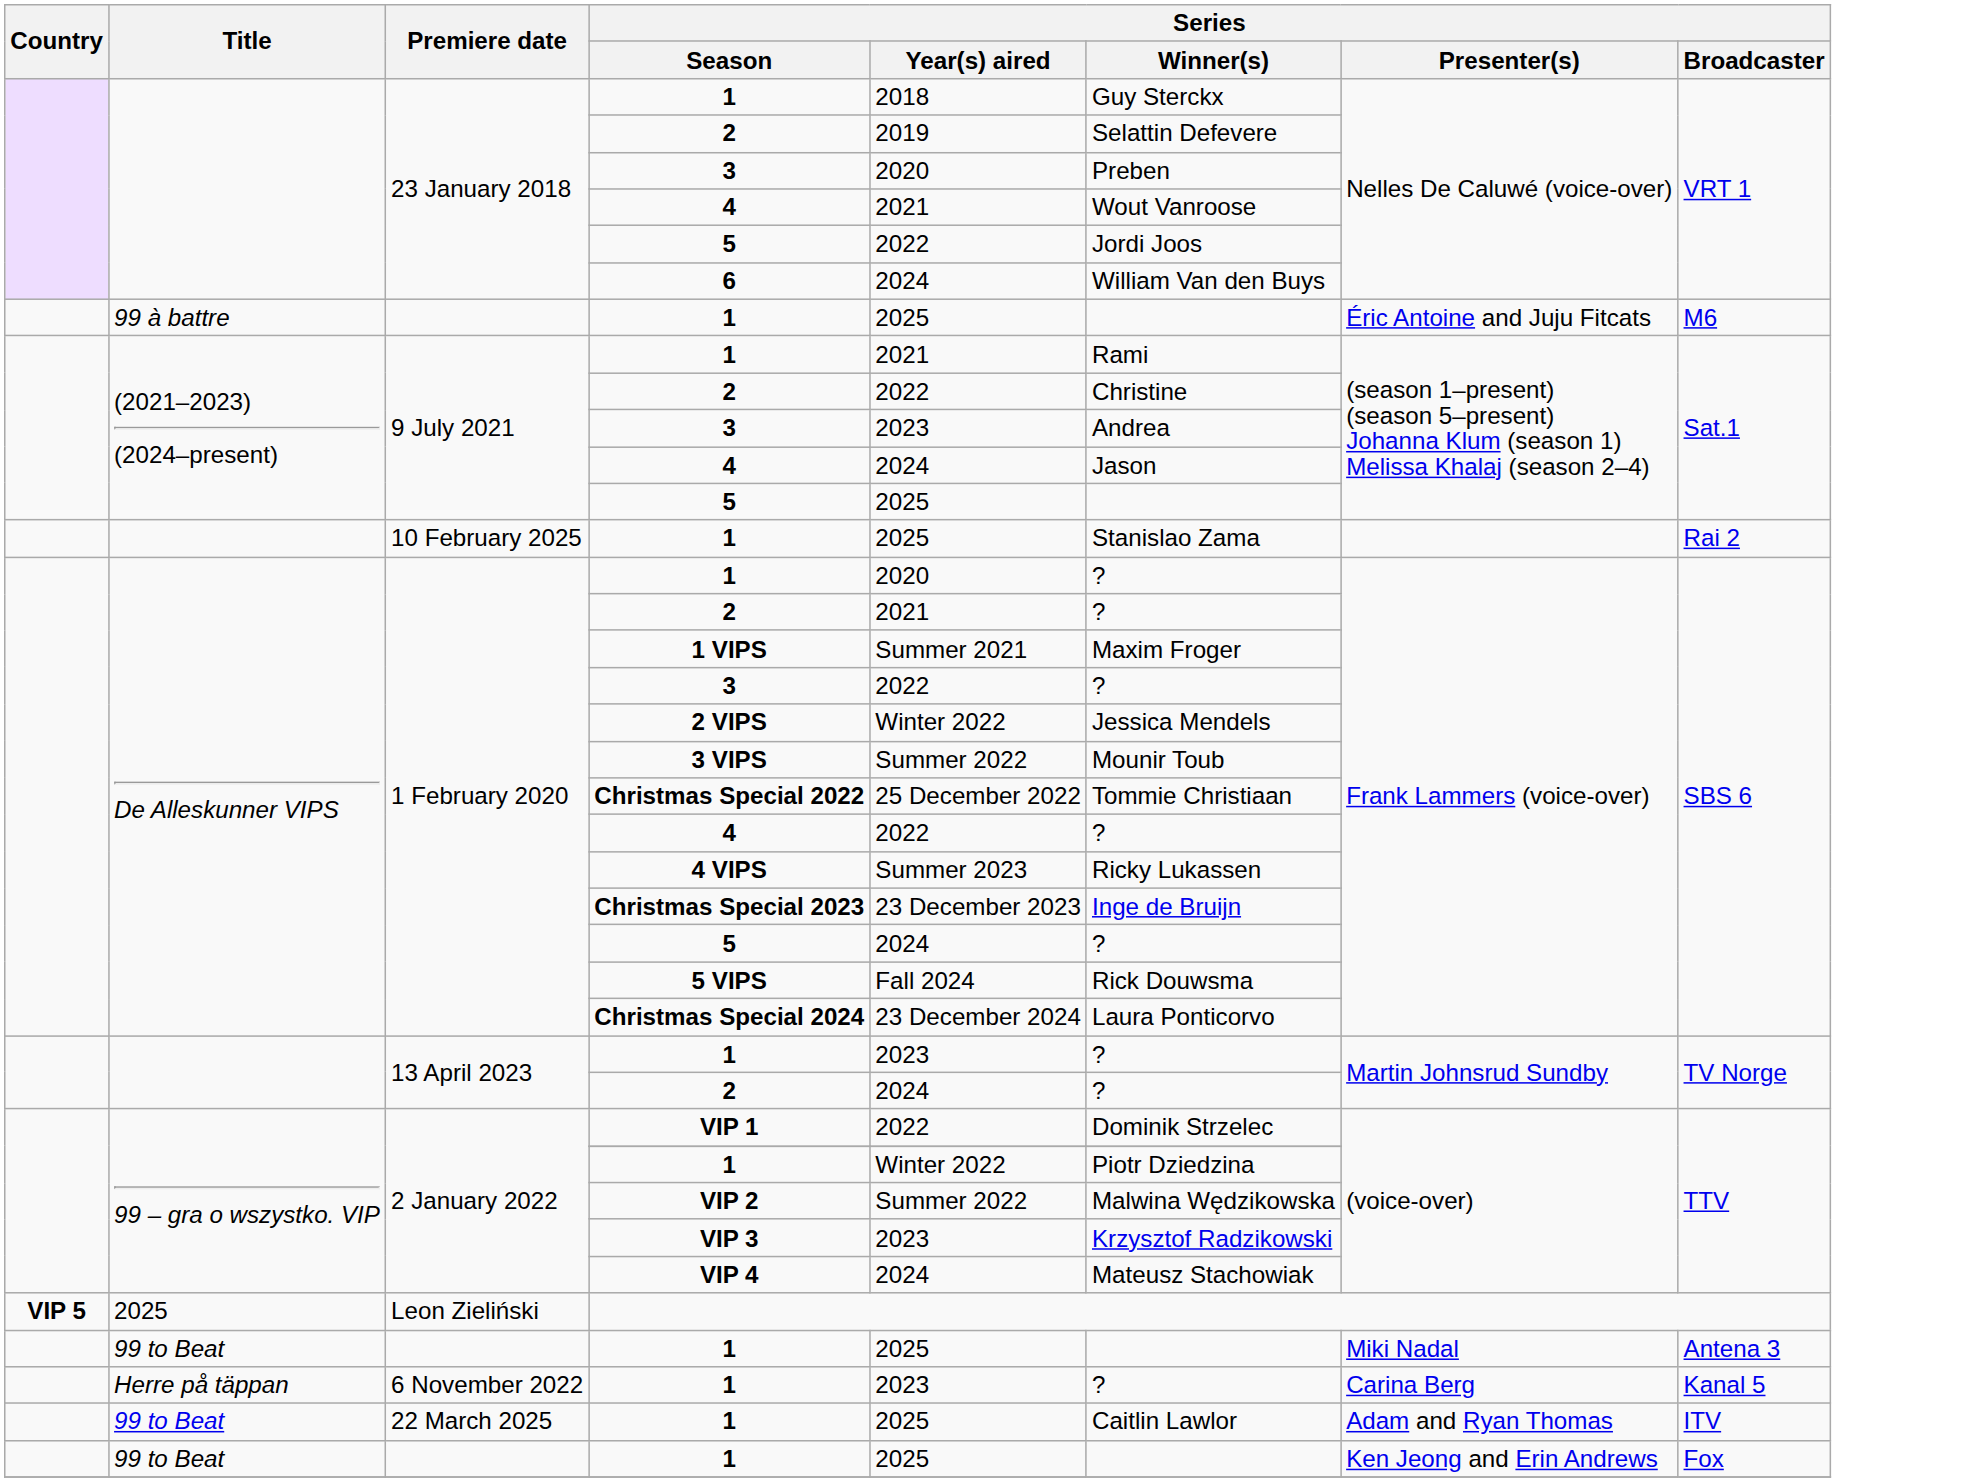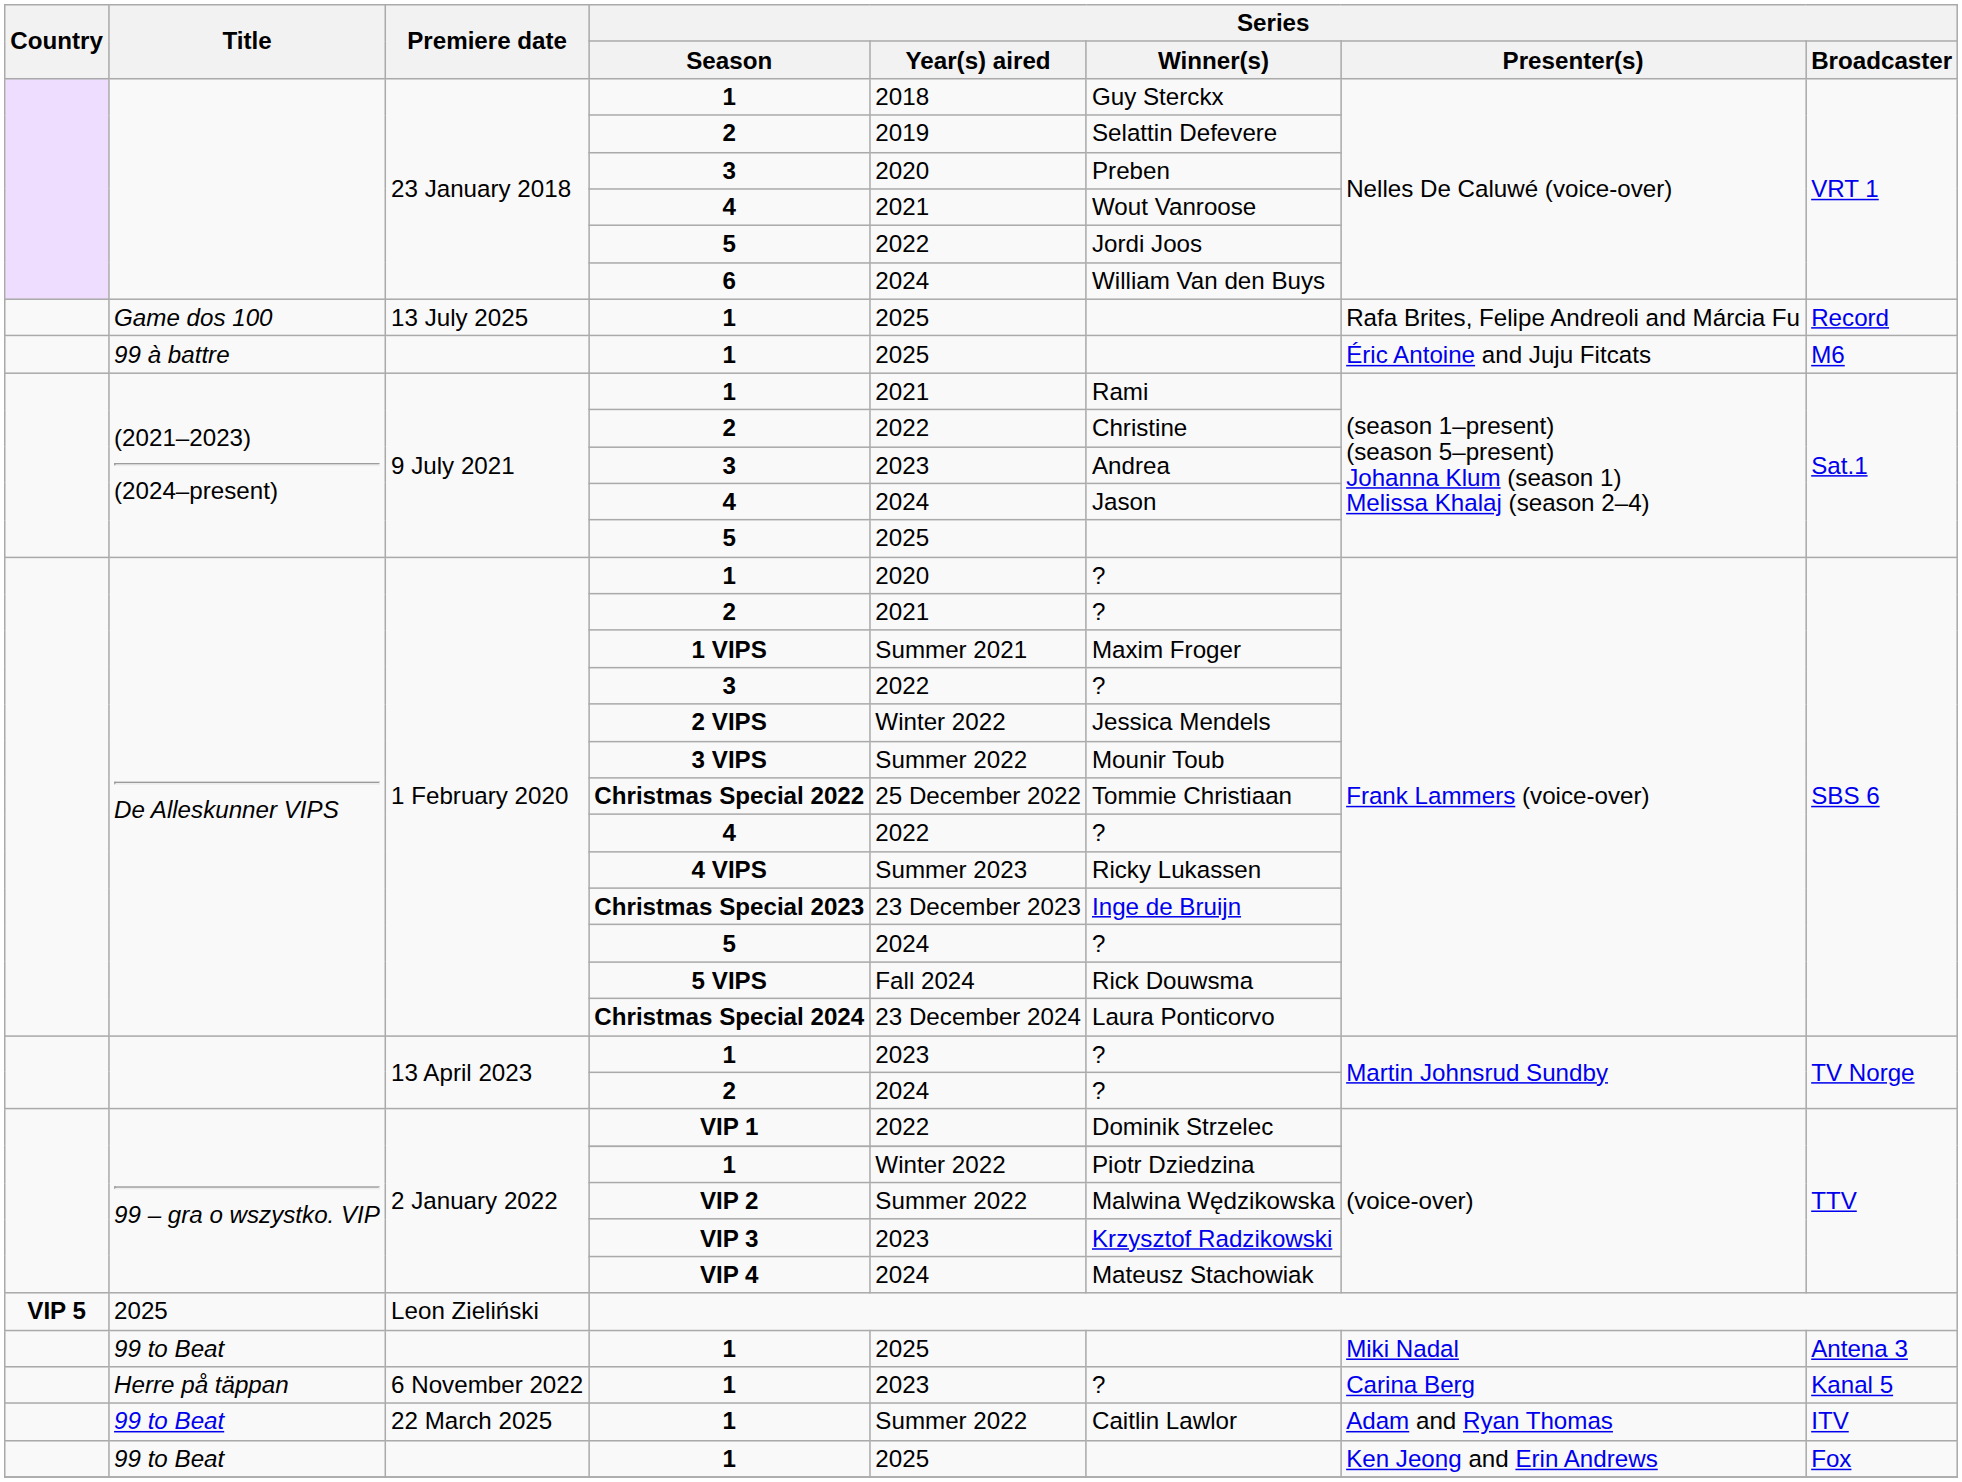 <table class="wikitable" style="text-align:left; line-height:17px;">
 <tr>
 <th rowspan="2">Country</th>
 <th rowspan="2">Title</th>
 <th rowspan="2">Premiere date</th>
 <th colspan="5">Series</th>
 </tr>
 <tr>
 <th>Season</th>
 <th>Year(s) aired</th>
 <th>Winner(s)</th>
 <th>Presenter(s)</th>
 <th>Broadcaster</th>
 </tr>
 <tr>
 <td rowspan="6" bgcolor="EEDDFF"><br><strong></strong></td>
 <td rowspan="6"><em></em></td>
 <td rowspan="6">23 January 2018</td>
 <td align="center"><strong>1</strong></td>
 <td>2018</td>
 <td>Guy Sterckx</td>
 <td rowspan="6">Nelles De Caluwé (voice-over)</td>
 <td rowspan="6"><a href='#'>VRT 1</a></td>
 </tr>
 <tr>
 <td align="center"><strong>2</strong></td>
 <td>2019</td>
 <td>Selattin Defevere</td>
 </tr>
 <tr>
 <td align="center"><strong>3</strong></td>
 <td>2020</td>
 <td>Preben</td>
 </tr>
 <tr>
 <td align="center"><strong>4</strong></td>
 <td>2021</td>
 <td>Wout Vanroose</td>
 </tr>
 <tr>
 <td align="center"><strong>5</strong></td>
 <td>2022</td>
 <td>Jordi Joos</td>
 </tr>
 <tr>
 <td align="center"><strong>6</strong></td>
 <td>2024</td>
 <td>William Van den Buys</td>
 </tr>
 <tr>
 <td></td>
+<td><em>Game dos 100</em></td>
+<td>13 July 2025</td>
+<td align="center"><strong>1</strong></td>
+<td>2025</td>
+<td></td>
+<td>Rafa Brites, Felipe Andreoli and Márcia Fu</td>
+<td><a href='#'>Record</a></td>
+</tr>
+<tr>
+<td></td>
 <td><em>99 à battre</em></td>
 <td></td>
 <td align="center"><strong>1</strong></td>
 <td>2025</td>
 <td></td>
 <td><a href='#'>Éric Antoine</a> and Juju Fitcats</td>
 <td><a href='#'>M6</a></td>
 </tr>
 <tr>
 <td rowspan="5"></td>
 <td rowspan="5"><em></em> (2021–2023)<hr><em></em> (2024–present)</td>
 <td rowspan="5">9 July 2021</td>
 <td align="center"><strong>1</strong></td>
 <td>2021</td>
 <td>Rami</td>
 <td rowspan="5"> (season 1–present)<br> (season 5–present)<br><a href='#'>Johanna Klum</a> (season 1)<br><a href='#'>Melissa Khalaj</a> (season 2–4)</td>
 <td rowspan="5"><a href='#'>Sat.1</a></td>
 </tr>
 <tr>
 <td align="center"><strong>2</strong></td>
 <td>2022</td>
 <td>Christine</td>
 </tr>
 <tr>
 <td align="center"><strong>3</strong></td>
 <td>2023</td>
 <td>Andrea</td>
 </tr>
 <tr>
 <td align="center"><strong>4</strong></td>
 <td>2024</td>
 <td>Jason</td>
 </tr>
 <tr>
 <td align="center"><strong>5</strong></td>
 <td>2025</td>
 <td></td>
-</tr>
-<tr>
-<td></td>
-<td><em></em></td>
-<td>10 February 2025</td>
-<td align="center"><strong>1</strong></td>
-<td>2025</td>
-<td>Stanislao Zama</td>
-<td></td>
-<td><a href='#'>Rai 2</a></td>
 </tr>
 <tr>
 <td rowspan="13"></td>
 <td rowspan="13"><em></em><hr><em>De Alleskunner VIPS</em></td>
 <td rowspan="13">1 February 2020</td>
 <td align="center"><strong>1</strong></td>
 <td>2020</td>
 <td>?</td>
 <td rowspan="13"><a href='#'>Frank Lammers</a> (voice-over)</td>
 <td rowspan="13"><a href='#'>SBS 6</a></td>
 </tr>
 <tr>
 <td align="center"><strong>2</strong></td>
 <td>2021</td>
 <td>?</td>
 </tr>
 <tr>
 <td align="center"><strong>1 VIPS</strong></td>
 <td>Summer 2021</td>
 <td>Maxim Froger</td>
 </tr>
 <tr>
 <td align="center"><strong>3</strong></td>
 <td>2022</td>
 <td>?</td>
 </tr>
 <tr>
 <td align="center"><strong>2 VIPS</strong></td>
 <td>Winter 2022</td>
 <td>Jessica Mendels</td>
 </tr>
 <tr>
 <td align="center"><strong>3 VIPS</strong></td>
 <td>Summer 2022</td>
 <td>Mounir Toub</td>
 </tr>
 <tr>
 <td align="center"><strong>Christmas Special 2022</strong></td>
 <td>25 December 2022</td>
 <td>Tommie Christiaan</td>
 </tr>
 <tr>
 <td align="center"><strong>4</strong></td>
 <td>2022</td>
 <td>?</td>
 </tr>
 <tr>
 <td align="center"><strong>4 VIPS</strong></td>
 <td>Summer 2023</td>
 <td>Ricky Lukassen</td>
 </tr>
 <tr>
 <td align="center"><strong>Christmas Special 2023</strong></td>
 <td>23 December 2023</td>
 <td><a href='#'>Inge de Bruijn</a></td>
 </tr>
 <tr>
 <td align="center"><strong>5</strong></td>
 <td>2024</td>
 <td>?</td>
 </tr>
 <tr>
 <td align="center"><strong>5 VIPS</strong></td>
 <td>Fall 2024</td>
 <td>Rick Douwsma</td>
 </tr>
 <tr>
 <td align="center"><strong>Christmas Special 2024</strong></td>
 <td>23 December 2024</td>
 <td>Laura Ponticorvo</td>
 </tr>
 <tr>
 <td rowspan="2"></td>
 <td rowspan="2"><em></em></td>
 <td rowspan="2">13 April 2023</td>
 <td align="center"><strong>1</strong></td>
 <td>2023</td>
 <td>?</td>
 <td rowspan="2"><a href='#'>Martin Johnsrud Sundby</a></td>
 <td rowspan="2"><a href='#'>TV Norge</a></td>
 </tr>
 <tr>
 <td align="center"><strong>2</strong></td>
 <td>2024</td>
 <td>?</td>
 </tr>
 <tr>
 <td rowspan="6"></td>
 <td rowspan="6"><em></em><hr><em>99 – gra o wszystko. VIP</em></td>
 <td rowspan="6">2 January 2022</td>
 <td align="center"><strong>VIP 1</strong></td>
 <td>2022</td>
 <td>Dominik Strzelec</td>
 <td rowspan="6"> (voice-over)</td>
 <td rowspan="6"><a href='#'>TTV</a></td>
 </tr>
 <tr>
 </tr>
 <tr>
 <td align="center"><strong>1</strong></td>
 <td>Winter 2022</td>
 <td>Piotr Dziedzina</td>
 </tr>
 <tr>
 <td align="center"><strong>VIP 2</strong></td>
 <td>Summer 2022</td>
 <td>Malwina Wędzikowska</td>
 </tr>
 <tr>
 <td align="center"><strong>VIP 3</strong></td>
 <td>2023</td>
 <td><a href='#'>Krzysztof Radzikowski</a></td>
 </tr>
 <tr>
 <td align="center"><strong>VIP 4</strong></td>
 <td>2024</td>
 <td>Mateusz Stachowiak</td>
 </tr>
 <tr>
 <td align="center"><strong>VIP 5</strong></td>
 <td>2025</td>
 <td>Leon Zieliński</td>
 </tr>
 <tr>
 <td></td>
 <td><em>99 to Beat</em></td>
 <td></td>
 <td align="center"><strong>1</strong></td>
 <td>2025</td>
 <td></td>
 <td><a href='#'>Miki Nadal</a></td>
 <td><a href='#'>Antena 3</a></td>
 </tr>
 <tr>
 <td></td>
 <td><em>Herre på täppan</em></td>
 <td>6 November 2022</td>
 <td align="center"><strong>1</strong></td>
 <td>2023</td>
 <td>?</td>
 <td><a href='#'>Carina Berg</a></td>
 <td><a href='#'>Kanal 5</a></td>
 </tr>
 <tr>
 <td></td>
 <td><em><a href='#'>99 to Beat</a></em></td>
 <td>22 March 2025</td>
 <td align="center"><strong>1</strong></td>
-<td>2025</td>
+<td>Summer 2022</td>
 <td>Caitlin Lawlor</td>
 <td><a href='#'>Adam</a> and <a href='#'>Ryan Thomas</a></td>
 <td><a href='#'>ITV</a></td>
 </tr>
 <tr>
 <td></td>
 <td><em>99 to Beat</em></td>
 <td></td>
 <td align="center"><strong>1</strong></td>
 <td>2025</td>
 <td></td>
 <td><a href='#'>Ken Jeong</a> and <a href='#'>Erin Andrews</a></td>
 <td><a href='#'>Fox</a></td>
 </tr>
 <tr>
 </tr>
 </table>
